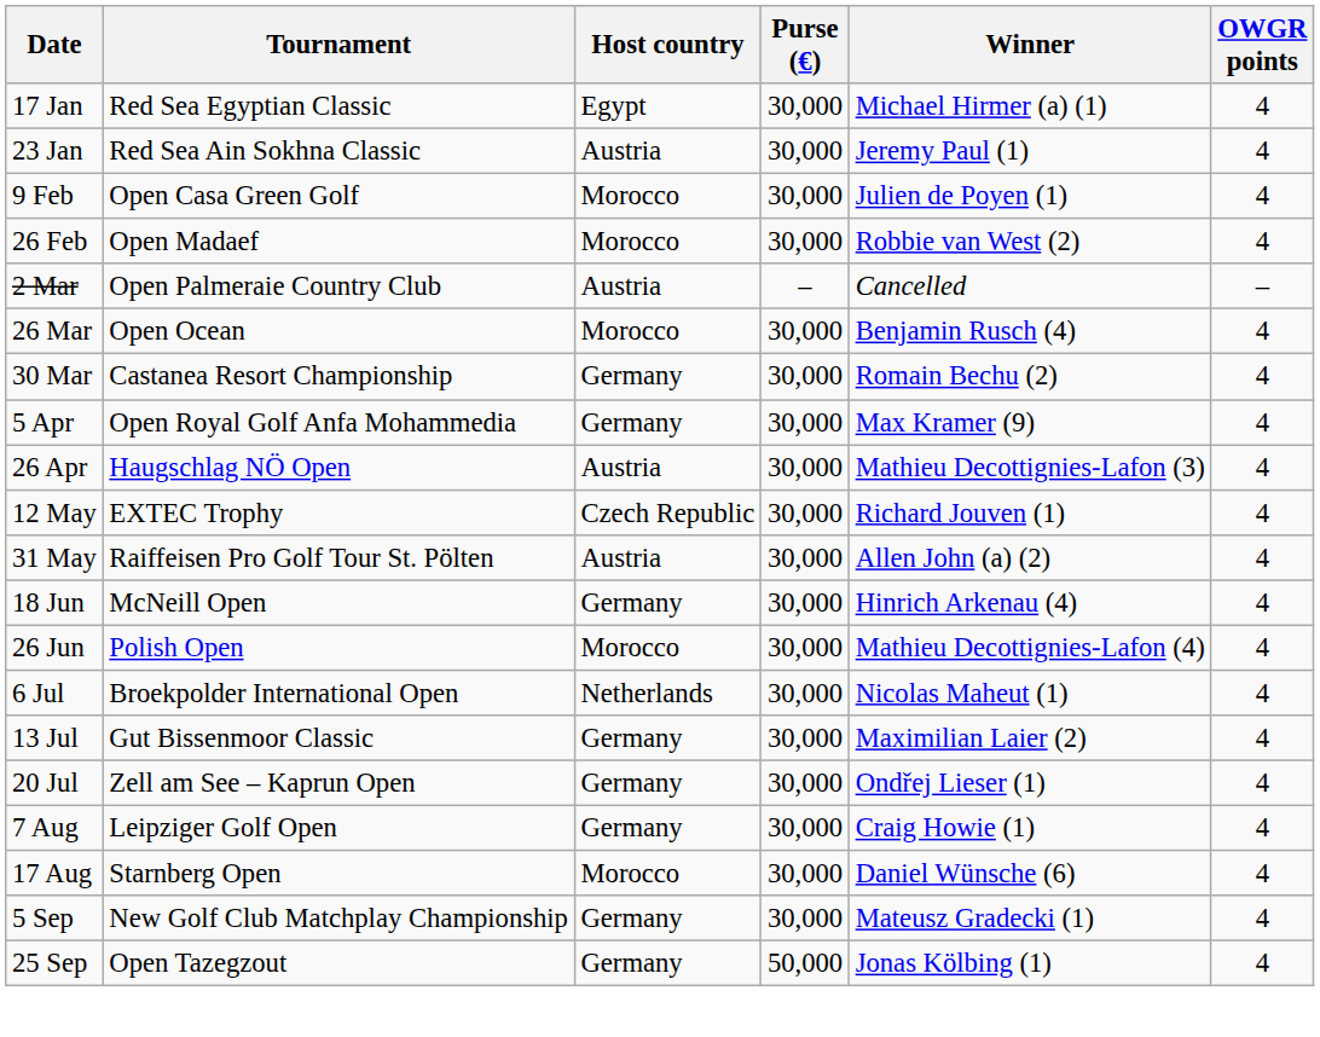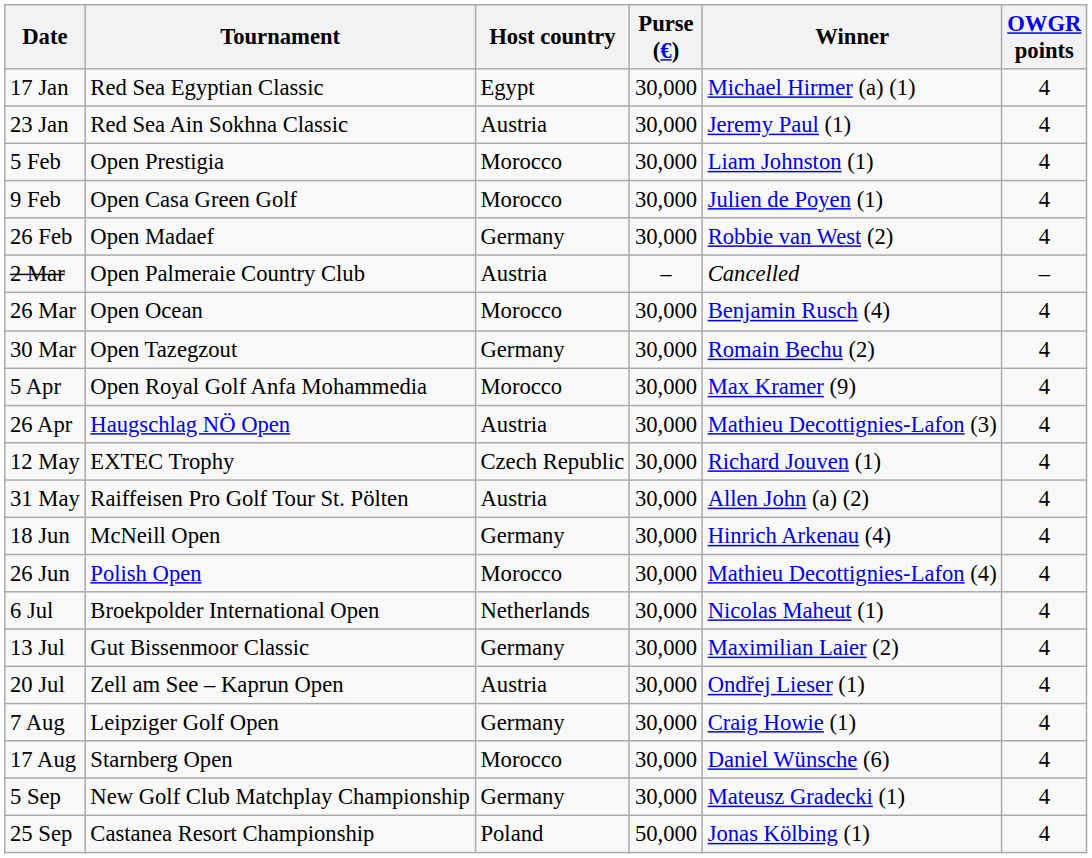 <table class="wikitable" style="font-size:95%;">
 <tr>
 <th>Date</th>
 <th>Tournament</th>
 <th>Host country</th>
 <th>Purse<br>(<a href='#'>€</a>)</th>
 <th>Winner</th>
 <th><a href='#'>OWGR</a><br>points</th>
 </tr>
 <tr>
 <td>17 Jan</td>
 <td>Red Sea Egyptian Classic</td>
 <td>Egypt</td>
 <td align=right>30,000</td>
 <td> <a href='#'>Michael Hirmer</a> (a) (1)</td>
 <td align=center>4</td>
 </tr>
 <tr>
 <td>23 Jan</td>
 <td>Red Sea Ain Sokhna Classic</td>
 <td>Austria</td>
 <td align=right>30,000</td>
 <td> <a href='#'>Jeremy Paul</a> (1)</td>
 <td align=center>4</td>
 </tr>
 <tr>
+<td>5 Feb</td>
+<td>Open Prestigia</td>
+<td>Morocco</td>
+<td align=right>30,000</td>
+<td> <a href='#'>Liam Johnston</a> (1)</td>
+<td align=center>4</td>
+</tr>
+<tr>
 <td>9 Feb</td>
 <td>Open Casa Green Golf</td>
 <td>Morocco</td>
 <td align=right>30,000</td>
 <td> <a href='#'>Julien de Poyen</a> (1)</td>
 <td align=center>4</td>
 </tr>
 <tr>
 <td>26 Feb</td>
 <td>Open Madaef</td>
-<td>Morocco</td>
+<td>Germany</td>
 <td align=right>30,000</td>
 <td> <a href='#'>Robbie van West</a> (2)</td>
 <td align=center>4</td>
 </tr>
 <tr>
 <td><s>2 Mar</s></td>
 <td>Open Palmeraie Country Club</td>
 <td>Austria</td>
 <td align=center>–</td>
 <td><em>Cancelled</em></td>
 <td align=center>–</td>
 </tr>
 <tr>
 <td>26 Mar</td>
 <td>Open Ocean</td>
 <td>Morocco</td>
 <td align=right>30,000</td>
 <td> <a href='#'>Benjamin Rusch</a> (4)</td>
 <td align=center>4</td>
 </tr>
 <tr>
 <td>30 Mar</td>
-<td>Castanea Resort Championship</td>
+<td>Open Tazegzout</td>
 <td>Germany</td>
 <td align=right>30,000</td>
 <td> <a href='#'>Romain Bechu</a> (2)</td>
 <td align=center>4</td>
 </tr>
 <tr>
 <td>5 Apr</td>
 <td>Open Royal Golf Anfa Mohammedia</td>
-<td>Germany</td>
+<td>Morocco</td>
 <td align=right>30,000</td>
 <td> <a href='#'>Max Kramer</a> (9)</td>
 <td align=center>4</td>
 </tr>
 <tr>
 <td>26 Apr</td>
 <td><a href='#'>Haugschlag NÖ Open</a></td>
 <td>Austria</td>
 <td align=right>30,000</td>
 <td> <a href='#'>Mathieu Decottignies-Lafon</a> (3)</td>
 <td align=center>4</td>
 </tr>
 <tr>
 <td>12 May</td>
 <td>EXTEC Trophy</td>
 <td>Czech Republic</td>
 <td align=right>30,000</td>
 <td> <a href='#'>Richard Jouven</a> (1)</td>
 <td align=center>4</td>
 </tr>
 <tr>
 <td>31 May</td>
 <td>Raiffeisen Pro Golf Tour St. Pölten</td>
 <td>Austria</td>
 <td align=right>30,000</td>
 <td> <a href='#'>Allen John</a> (a) (2)</td>
 <td align=center>4</td>
 </tr>
 <tr>
 <td>18 Jun</td>
 <td>McNeill Open</td>
 <td>Germany</td>
 <td align=right>30,000</td>
 <td> <a href='#'>Hinrich Arkenau</a> (4)</td>
 <td align=center>4</td>
 </tr>
 <tr>
 <td>26 Jun</td>
 <td><a href='#'>Polish Open</a></td>
 <td>Morocco</td>
 <td align=right>30,000</td>
 <td> <a href='#'>Mathieu Decottignies-Lafon</a> (4)</td>
 <td align=center>4</td>
 </tr>
 <tr>
 <td>6 Jul</td>
 <td>Broekpolder International Open</td>
 <td>Netherlands</td>
 <td align=right>30,000</td>
 <td> <a href='#'>Nicolas Maheut</a> (1)</td>
 <td align=center>4</td>
 </tr>
 <tr>
 <td>13 Jul</td>
 <td>Gut Bissenmoor Classic</td>
 <td>Germany</td>
 <td align=right>30,000</td>
 <td> <a href='#'>Maximilian Laier</a> (2)</td>
 <td align=center>4</td>
 </tr>
 <tr>
 <td>20 Jul</td>
 <td>Zell am See – Kaprun Open</td>
-<td>Germany</td>
+<td>Austria</td>
 <td align=right>30,000</td>
 <td> <a href='#'>Ondřej Lieser</a> (1)</td>
 <td align=center>4</td>
 </tr>
 <tr>
 <td>7 Aug</td>
 <td>Leipziger Golf Open</td>
 <td>Germany</td>
 <td align=right>30,000</td>
 <td> <a href='#'>Craig Howie</a> (1)</td>
 <td align=center>4</td>
 </tr>
 <tr>
 <td>17 Aug</td>
 <td>Starnberg Open</td>
 <td>Morocco</td>
 <td align=right>30,000</td>
 <td> <a href='#'>Daniel Wünsche</a> (6)</td>
 <td align=center>4</td>
 </tr>
 <tr>
 <td>5 Sep</td>
 <td>New Golf Club Matchplay Championship</td>
 <td>Germany</td>
 <td align=right>30,000</td>
 <td> <a href='#'>Mateusz Gradecki</a> (1)</td>
 <td align=center>4</td>
 </tr>
 <tr>
 <td>25 Sep</td>
-<td>Open Tazegzout</td>
-<td>Germany</td>
+<td>Castanea Resort Championship</td>
+<td>Poland</td>
 <td align=right>50,000</td>
 <td> <a href='#'>Jonas Kölbing</a> (1)</td>
 <td align=center>4</td>
 </tr>
 </table>
